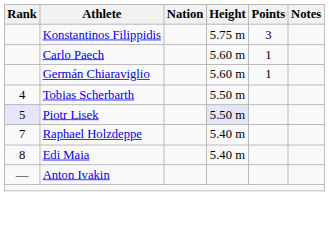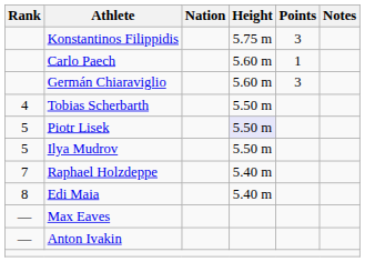 <table class="wikitable mw-datatable sortable" style="text-align:center;">
 <tr>
 <th>Rank</th>
 <th>Athlete</th>
 <th>Nation</th>
 <th>Height</th>
 <th>Points</th>
 <th>Notes</th>
 </tr>
 <tr>
 <td></td>
 <td align=left><a href='#'>Konstantinos Filippidis</a></td>
 <td align=left></td>
 <td>5.75 m</td>
 <td>3</td>
 <td></td>
 </tr>
 <tr>
 <td></td>
 <td align=left><a href='#'>Carlo Paech</a></td>
 <td align=left></td>
 <td>5.60 m</td>
 <td>1</td>
 <td></td>
 </tr>
 <tr>
 <td></td>
 <td align=left><a href='#'>Germán Chiaraviglio</a></td>
 <td align=left></td>
 <td>5.60 m</td>
-<td>1</td>
+<td>3</td>
 <td></td>
 </tr>
 <tr>
 <td>4</td>
 <td align=left><a href='#'>Tobias Scherbarth</a></td>
 <td align=left></td>
 <td>5.50 m</td>
 <td></td>
 <td></td>
 </tr>
 <tr>
-<td style="background: lavender;">5</td>
+<td>5</td>
 <td align=left><a href='#'>Piotr Lisek</a></td>
 <td align=left></td>
 <td style="background: lavender;">5.50 m</td>
+<td></td>
+<td></td>
+</tr>
+<tr>
+<td>5</td>
+<td align=left><a href='#'>Ilya Mudrov</a></td>
+<td align=left></td>
+<td>5.50 m</td>
 <td></td>
 <td></td>
 </tr>
 <tr>
 <td>7</td>
 <td align=left><a href='#'>Raphael Holzdeppe</a></td>
 <td align=left></td>
 <td>5.40 m</td>
 <td></td>
 <td></td>
 </tr>
 <tr>
 <td>8</td>
 <td align=left><a href='#'>Edi Maia</a></td>
 <td align=left></td>
 <td>5.40 m</td>
 <td></td>
 <td></td>
 </tr>
 <tr>
 <td>—</td>
+<td align=left><a href='#'>Max Eaves</a></td>
+<td align=left></td>
+<td></td>
+<td></td>
+<td></td>
+</tr>
+<tr>
+<td>—</td>
 <td align=left><a href='#'>Anton Ivakin</a></td>
 <td align=left></td>
 <td></td>
 <td></td>
 <td></td>
 </tr>
 <tr class="sortbottom">
 <td colspan=6></td>
 </tr>
 </table>
